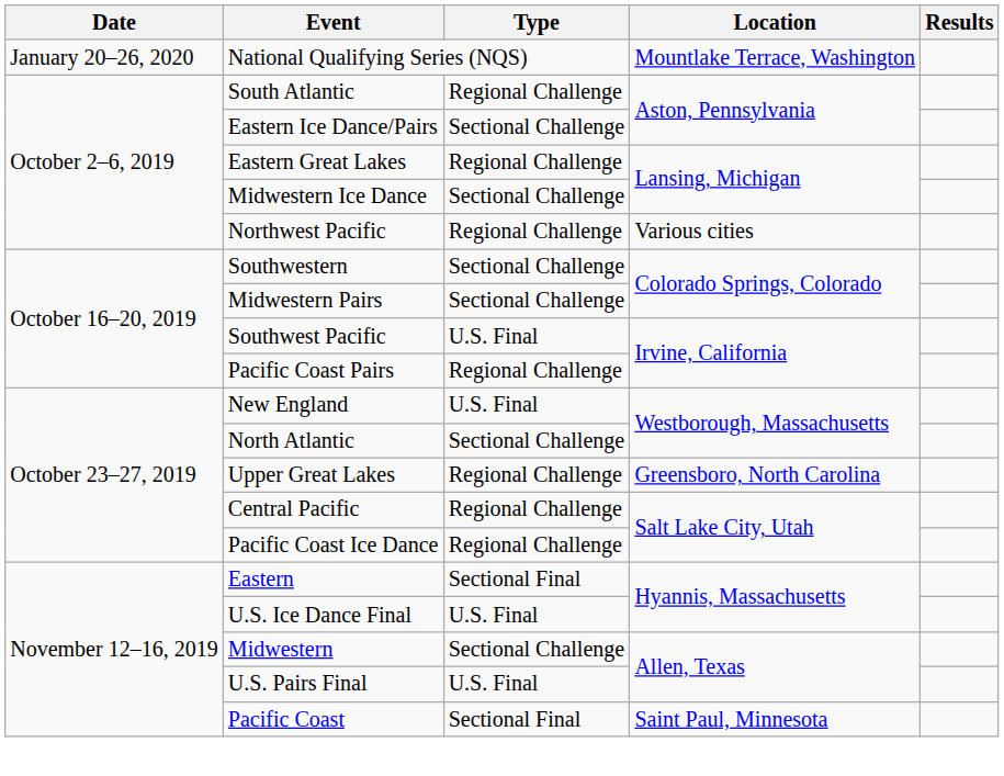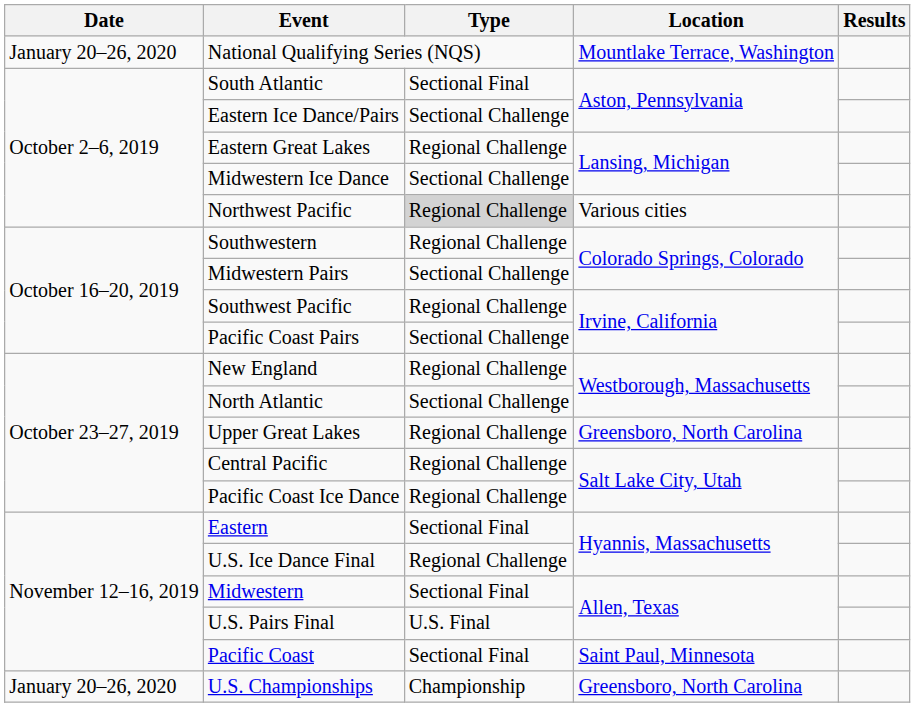 <table class="wikitable">
 <tr>
 <th>Date</th>
 <th>Event</th>
 <th>Type</th>
 <th>Location</th>
 <th>Results</th>
 </tr>
 <tr>
 <td>January 20–26, 2020</td>
 <td colspan=2>National Qualifying Series (NQS)</td>
 <td><a href='#'>Mountlake Terrace, Washington</a></td>
 <td> </td>
 </tr>
 <tr>
 <td rowspan=5>October 2–6, 2019</td>
 <td>South Atlantic</td>
-<td>Regional Challenge</td>
+<td>Sectional Final</td>
 <td rowspan=2><a href='#'>Aston, Pennsylvania</a></td>
 <td></td>
 </tr>
 <tr>
 <td>Eastern Ice Dance/Pairs</td>
 <td>Sectional Challenge</td>
 <td></td>
 </tr>
 <tr>
 <td>Eastern Great Lakes</td>
 <td>Regional Challenge</td>
 <td rowspan=2><a href='#'>Lansing, Michigan</a></td>
 <td></td>
 </tr>
 <tr>
 <td>Midwestern Ice Dance</td>
 <td>Sectional Challenge</td>
 <td></td>
 </tr>
 <tr>
 <td>Northwest Pacific</td>
-<td>Regional Challenge</td>
+<td style="background: lightgrey;">Regional Challenge</td>
 <td>Various cities</td>
 <td></td>
 </tr>
 <tr>
 <td rowspan=4>October 16–20, 2019</td>
 <td>Southwestern</td>
-<td>Sectional Challenge</td>
+<td>Regional Challenge</td>
 <td rowspan=2><a href='#'>Colorado Springs, Colorado</a></td>
 <td></td>
 </tr>
 <tr>
 <td>Midwestern Pairs</td>
 <td>Sectional Challenge</td>
 <td></td>
 </tr>
 <tr>
 <td>Southwest Pacific</td>
-<td>U.S. Final</td>
+<td>Regional Challenge</td>
 <td rowspan=2><a href='#'>Irvine, California</a></td>
 <td></td>
 </tr>
 <tr>
 <td>Pacific Coast Pairs</td>
-<td>Regional Challenge</td>
+<td>Sectional Challenge</td>
 <td></td>
 </tr>
 <tr>
 <td rowspan=5>October 23–27, 2019</td>
 <td>New England</td>
-<td>U.S. Final</td>
+<td>Regional Challenge</td>
 <td rowspan=2><a href='#'>Westborough, Massachusetts</a></td>
 <td></td>
 </tr>
 <tr>
 <td>North Atlantic</td>
 <td>Sectional Challenge</td>
 <td></td>
 </tr>
 <tr>
 <td>Upper Great Lakes</td>
 <td>Regional Challenge</td>
 <td><a href='#'>Greensboro, North Carolina</a></td>
 <td></td>
 </tr>
 <tr>
 <td>Central Pacific</td>
 <td>Regional Challenge</td>
 <td rowspan=2><a href='#'>Salt Lake City, Utah</a></td>
 <td></td>
 </tr>
 <tr>
 <td>Pacific Coast Ice Dance</td>
 <td>Regional Challenge</td>
 <td></td>
 </tr>
 <tr>
 <td rowspan=5>November 12–16, 2019</td>
 <td><a href='#'>Eastern</a></td>
 <td>Sectional Final</td>
 <td rowspan=2><a href='#'>Hyannis, Massachusetts</a></td>
 <td></td>
 </tr>
 <tr>
 <td>U.S. Ice Dance Final</td>
-<td>U.S. Final</td>
+<td>Regional Challenge</td>
 <td></td>
 </tr>
 <tr>
 <td><a href='#'>Midwestern</a></td>
-<td>Sectional Challenge</td>
+<td>Sectional Final</td>
 <td rowspan=2><a href='#'>Allen, Texas</a></td>
 <td></td>
 </tr>
 <tr>
 <td>U.S. Pairs Final</td>
 <td>U.S. Final</td>
 <td></td>
 </tr>
 <tr>
 <td><a href='#'>Pacific Coast</a></td>
 <td>Sectional Final</td>
 <td><a href='#'>Saint Paul, Minnesota</a></td>
 <td></td>
 </tr>
+<tr>
+<td>January 20–26, 2020</td>
+<td><a href='#'>U.S. Championships</a></td>
+<td>Championship</td>
+<td><a href='#'>Greensboro, North Carolina</a></td>
+<td></td>
+</tr>
 </table>
